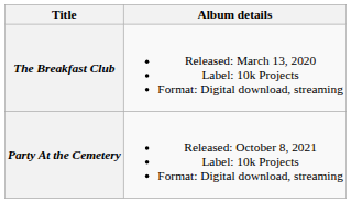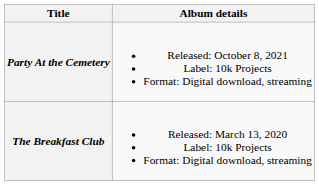 <table class="wikitable plainrowheaders" style="text-align:center;">
 <tr>
 <th>Title</th>
 <th>Album details</th>
 </tr>
 <tr>
+<th scope="row"><em>Party At the Cemetery</em></th>
+<td><br><ul><li>Released: October 8, 2021</li><li>Label: 10k Projects</li><li>Format: Digital download, streaming</li></ul></td>
+</tr>
+<tr>
 <th scope="row"><em>The Breakfast Club</em></th>
 <td><br><ul><li>Released: March 13, 2020</li><li>Label: 10k Projects</li><li>Format: Digital download, streaming</li></ul></td>
 </tr>
-<tr>
-<th scope="row"><em>Party At the Cemetery</em></th>
-<td><br><ul><li>Released: October 8, 2021</li><li>Label: 10k Projects</li><li>Format: Digital download, streaming</li></ul></td>
-</tr>
 </table>
